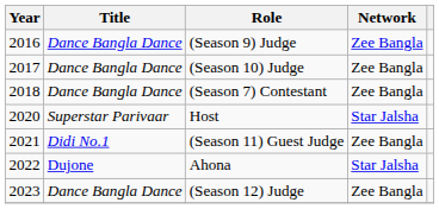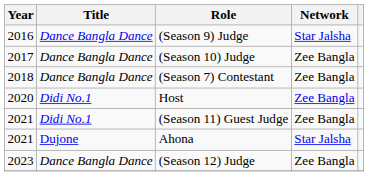 <table class="wikitable plainrowheaders sortable">
 <tr>
 <th scope="col">Year</th>
 <th scope="col">Title</th>
 <th scope="col">Role</th>
 <th scope="col" class="unsortable">Network</th>
 <th scope="col" class="unsortable"></th>
 </tr>
 <tr>
 <td>2016</td>
 <td><em><a href='#'>Dance Bangla Dance </a></em></td>
 <td>(Season 9) Judge</td>
-<td><a href='#'>Zee Bangla</a></td>
+<td><a href='#'>Star Jalsha</a></td>
 <td></td>
 </tr>
 <tr>
 <td>2017</td>
 <td><em>Dance Bangla Dance </em></td>
 <td>(Season 10) Judge</td>
 <td>Zee Bangla</td>
 <td></td>
 </tr>
 <tr>
 <td>2018</td>
 <td><em>Dance Bangla Dance </em></td>
 <td>(Season 7) Contestant</td>
 <td>Zee Bangla</td>
 <td></td>
 </tr>
 <tr>
 <td>2020</td>
-<td><em>Superstar Parivaar</em></td>
+<td><em><a href='#'>Didi No.1</a></em></td>
 <td>Host</td>
-<td><a href='#'>Star Jalsha</a></td>
+<td><a href='#'>Zee Bangla</a></td>
 <td></td>
 </tr>
 <tr>
 <td>2021</td>
 <td><em><a href='#'>Didi No.1</a></em></td>
 <td>(Season 11) Guest Judge</td>
 <td>Zee Bangla</td>
 <td></td>
 </tr>
 <tr>
-<td>2022</td>
+<td>2021</td>
 <td><a href='#'>Dujone</a></td>
 <td>Ahona</td>
 <td><a href='#'>Star Jalsha</a></td>
 <td></td>
 </tr>
 <tr>
 <td>2023</td>
 <td><em>Dance Bangla Dance </em></td>
 <td>(Season 12) Judge</td>
 <td>Zee Bangla</td>
 <td></td>
 </tr>
 <tr>
 </tr>
 </table>
